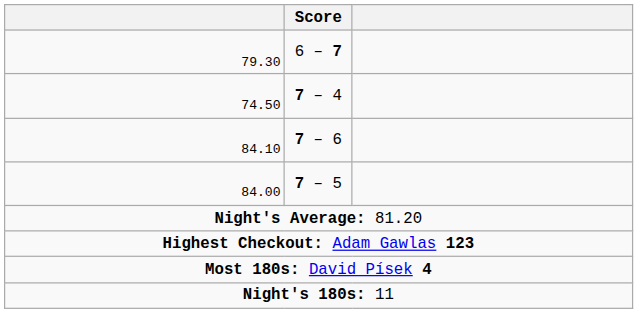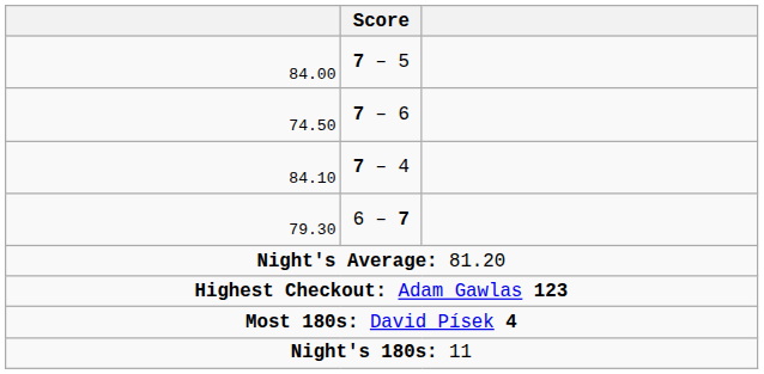 <table class="wikitable" style="text-align:center">
 <tr>
 <th style="width:225px;"></th>
 <th style="width:50px;">Score</th>
 <th style="width:225px;"></th>
 </tr>
 <tr style="text-align:left;">
-<td align=right> <br> <small><span>79.30</span></small></td>
-<td align=center>6 – <strong>7</strong></td>
+<td align=right> <br> <small><span>84.00</span></small></td>
+<td align=center><strong>7</strong> – 5</td>
 <td></td>
 </tr>
 <tr style="text-align:left;">
 <td align=right> <br> <small><span>74.50</span></small></td>
+<td align=center><strong>7</strong> – 6</td>
+<td></td>
+</tr>
+<tr style="text-align:left;">
+<td align=right> <br> <small><span>84.10</span></small></td>
 <td align=center><strong>7</strong> – 4</td>
 <td></td>
 </tr>
 <tr style="text-align:left;">
-<td align=right> <br> <small><span>84.10</span></small></td>
-<td align=center><strong>7</strong> – 6</td>
-<td></td>
-</tr>
-<tr style="text-align:left;">
-<td align=right> <br> <small><span>84.00</span></small></td>
-<td align=center><strong>7</strong> – 5</td>
+<td align=right> <br> <small><span>79.30</span></small></td>
+<td align=center>6 – <strong>7</strong></td>
 <td></td>
 </tr>
 <tr style="text-align:center;">
 <td colspan="3"><strong>Night's Average:</strong> 81.20</td>
 </tr>
 <tr style="text-align:center;">
 <td colspan="3"><strong>Highest Checkout:</strong>  <a href='#'>Adam Gawlas</a> <strong>123</strong></td>
 </tr>
 <tr style="text-align:center;">
 <td colspan="3"><strong>Most 180s:</strong>   <a href='#'>David Písek</a> <strong>4</strong></td>
 </tr>
 <tr style="text-align:center;">
 <td colspan="3"><strong>Night's 180s:</strong> 11</td>
 </tr>
 </table>
